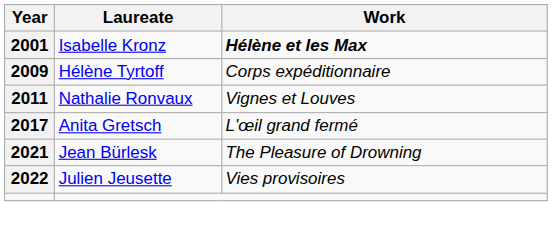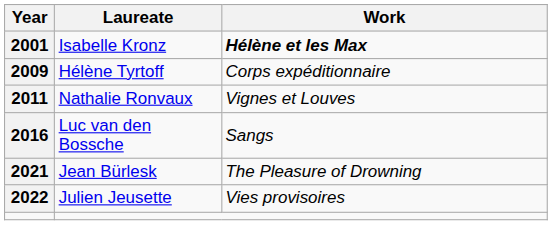 <table class="wikitable">
 <tr>
 <th width=40>Year</th>
 <th width=150>Laureate</th>
 <th width=300>Work</th>
 </tr>
 <tr>
 <th>2001</th>
 <td><a href='#'>Isabelle Kronz</a></td>
 <td><strong><em>Hélène et les Max</em></strong></td>
 </tr>
 <tr>
 <th>2009</th>
 <td><a href='#'>Hélène Tyrtoff</a></td>
 <td><em>Corps expéditionnaire</em></td>
 </tr>
 <tr>
 <th>2011</th>
 <td><a href='#'>Nathalie Ronvaux</a></td>
 <td><em>Vignes et Louves</em></td>
 </tr>
 <tr>
-<th>2017</th>
-<td><a href='#'>Anita Gretsch</a></td>
-<td><em>L'œil grand fermé</em></td>
+<th>2016</th>
+<td><a href='#'>Luc van den Bossche</a></td>
+<td><em>Sangs</em></td>
 </tr>
 <tr>
 <th>2021</th>
 <td><a href='#'>Jean Bürlesk</a></td>
 <td><em>The Pleasure of Drowning</em></td>
 </tr>
 <tr>
 <th>2022</th>
 <td><a href='#'>Julien Jeusette</a></td>
 <td><em>Vies provisoires</em></td>
 </tr>
 <tr>
 <td></td>
 </tr>
 </table>
